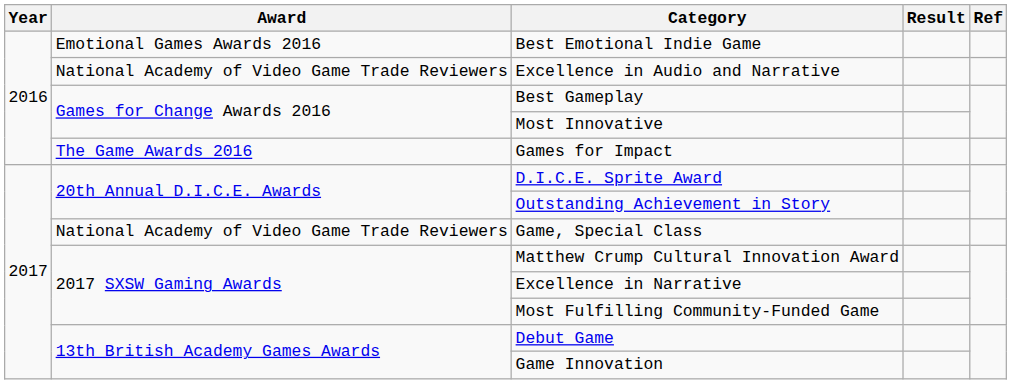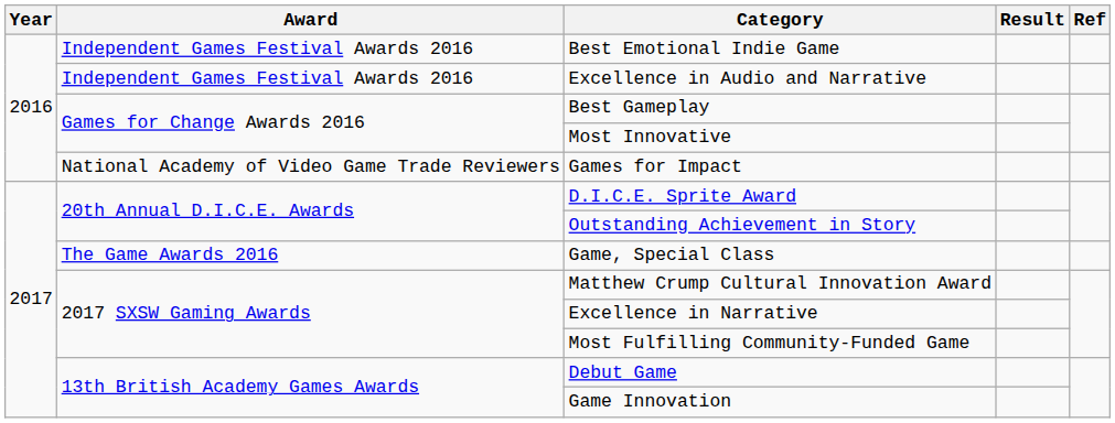 <table class="wikitable sortable">
 <tr>
 <th>Year</th>
 <th>Award</th>
 <th>Category</th>
 <th>Result</th>
 <th>Ref</th>
 </tr>
 <tr>
 <td rowspan="5" style="text-align:center;">2016</td>
-<td>Emotional Games Awards 2016</td>
+<td><a href='#'>Independent Games Festival</a> Awards 2016</td>
 <td>Best Emotional Indie Game</td>
 <td></td>
 <td style="text-align: center;"></td>
 </tr>
 <tr>
-<td>National Academy of Video Game Trade Reviewers</td>
+<td><a href='#'>Independent Games Festival</a> Awards 2016</td>
 <td>Excellence in Audio and Narrative</td>
 <td></td>
 <td style="text-align: center;"></td>
 </tr>
 <tr>
 <td rowspan="2"><a href='#'>Games for Change</a> Awards 2016</td>
 <td>Best Gameplay</td>
 <td></td>
 <td style="text-align: center;" rowspan="2"></td>
 </tr>
 <tr>
 <td>Most Innovative</td>
 <td></td>
 </tr>
 <tr>
-<td><a href='#'>The Game Awards 2016</a></td>
+<td>National Academy of Video Game Trade Reviewers</td>
 <td>Games for Impact</td>
 <td></td>
 <td style="text-align: center;"></td>
 </tr>
 <tr>
 <td rowspan="8" style="text-align:center;">2017</td>
 <td rowspan="2"><a href='#'>20th Annual D.I.C.E. Awards</a></td>
 <td><a href='#'>D.I.C.E. Sprite Award</a></td>
 <td></td>
 <td style="text-align: center;" rowspan="2"></td>
 </tr>
 <tr>
 <td><a href='#'>Outstanding Achievement in Story</a></td>
 <td></td>
 </tr>
 <tr>
-<td>National Academy of Video Game Trade Reviewers</td>
+<td><a href='#'>The Game Awards 2016</a></td>
 <td>Game, Special Class</td>
 <td></td>
 <td style="text-align: center;"></td>
 </tr>
 <tr>
 <td rowspan="3">2017 <a href='#'>SXSW Gaming Awards</a></td>
 <td>Matthew Crump Cultural Innovation Award</td>
 <td></td>
 <td style="text-align: center;" rowspan="3"></td>
 </tr>
 <tr>
 <td>Excellence in Narrative</td>
 <td></td>
 </tr>
 <tr>
 <td>Most Fulfilling Community-Funded Game</td>
 <td></td>
 </tr>
 <tr>
 <td rowspan="2"><a href='#'>13th British Academy Games Awards</a></td>
 <td><a href='#'>Debut Game</a></td>
 <td></td>
 <td style="text-align: center;" rowspan="2"></td>
 </tr>
 <tr>
 <td>Game Innovation</td>
 <td></td>
 </tr>
 </table>
